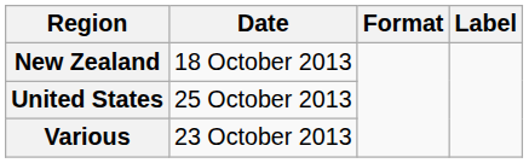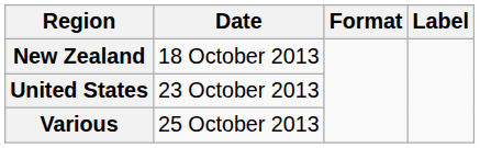 <table class="wikitable plainrowheaders">
 <tr>
 <th scope="col">Region</th>
 <th scope="col">Date</th>
 <th scope="col">Format</th>
 <th scope="col">Label</th>
 </tr>
 <tr>
 <th scope="row">New Zealand</th>
 <td>18 October 2013</td>
 <td rowspan="3"></td>
 <td rowspan="3"></td>
 </tr>
 <tr>
 <th scope="row">United States</th>
-<td>25 October 2013</td>
+<td>23 October 2013</td>
 </tr>
 <tr>
 <th scope="row">Various</th>
-<td>23 October 2013</td>
+<td>25 October 2013</td>
 </tr>
 </table>
